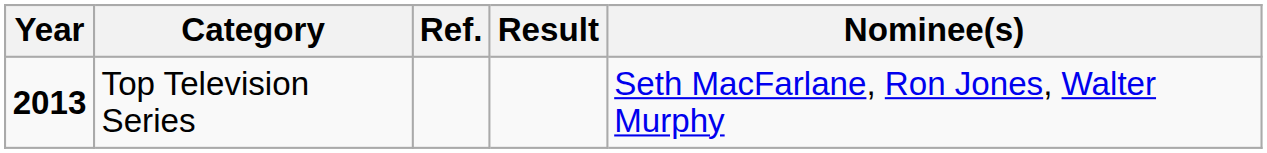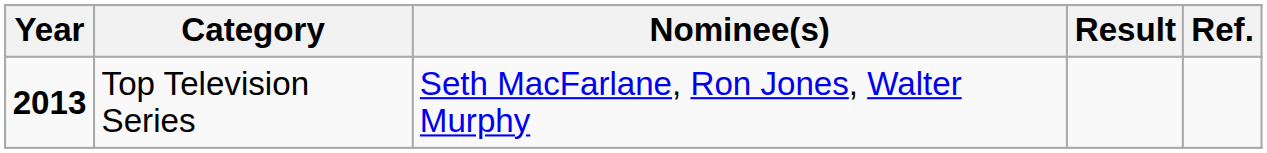 <table class="wikitable">
 <tr>
 <th>Year</th>
 <th>Category</th>
+<th>Nominee(s)</th>
+<th>Result</th>
 <th>Ref.</th>
-<th>Result</th>
-<th>Nominee(s)</th>
 </tr>
 <tr>
 <td><strong>2013</strong></td>
 <td>Top Television Series</td>
+<td><a href='#'>Seth MacFarlane</a>, <a href='#'>Ron Jones</a>, <a href='#'>Walter Murphy</a></td>
 <td></td>
 <td></td>
-<td><a href='#'>Seth MacFarlane</a>, <a href='#'>Ron Jones</a>, <a href='#'>Walter Murphy</a></td>
 </tr>
 </table>
